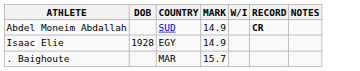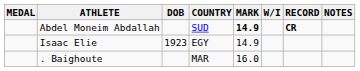 <table class="wikitable">
 <tr>
+<th>MEDAL</th>
 <th>ATHLETE</th>
 <th>DOB</th>
 <th>COUNTRY</th>
 <th>MARK</th>
 <th>W/I</th>
 <th>RECORD</th>
 <th>NOTES</th>
 </tr>
 <tr>
+<td></td>
 <td>Abdel Moneim Abdallah</td>
 <td></td>
 <td><a href='#'>SUD</a></td>
-<td>14.9</td>
+<td><strong>14.9</strong></td>
 <td></td>
 <td><strong>CR</strong></td>
 <td></td>
 </tr>
 <tr>
+<td></td>
 <td>Isaac Elie</td>
-<td>1928</td>
+<td>1923</td>
 <td>EGY</td>
 <td>14.9</td>
 <td></td>
 <td></td>
 <td></td>
 </tr>
 <tr>
+<td></td>
 <td>. Baighoute</td>
 <td></td>
 <td>MAR</td>
-<td>15.7</td>
+<td>16.0</td>
 <td></td>
 <td></td>
 <td></td>
 </tr>
 </table>
